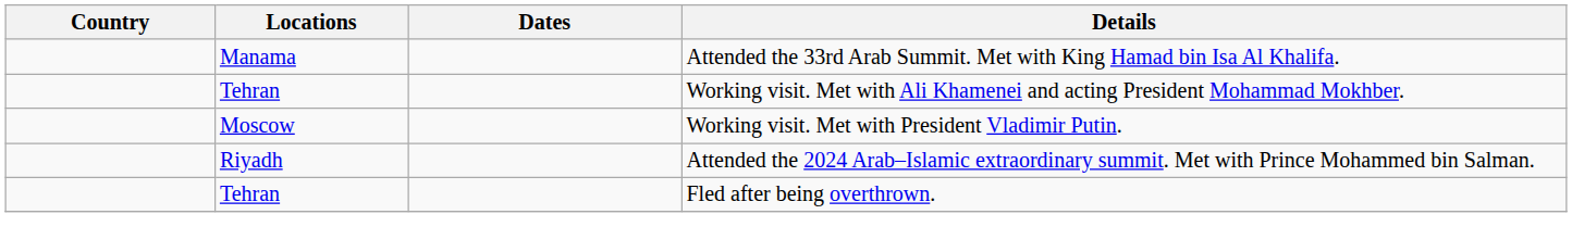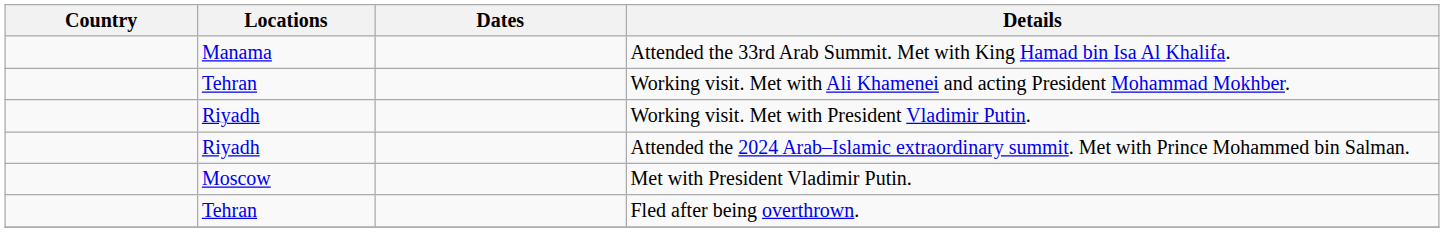 <table class="wikitable sortable" style="margin:1em auto 1em auto;">
 <tr>
 <th style="width: 13%;">Country</th>
 <th style="width: 12%;">Locations</th>
 <th style="width: 17%;">Dates</th>
 <th style="width: 55%;">Details</th>
 </tr>
 <tr>
 <td></td>
 <td><a href='#'>Manama</a></td>
 <td></td>
 <td>Attended the 33rd Arab Summit. Met with King <a href='#'>Hamad bin Isa Al Khalifa</a>.</td>
 </tr>
 <tr>
 <td></td>
 <td><a href='#'>Tehran</a></td>
 <td></td>
 <td>Working visit. Met with <a href='#'>Ali Khamenei</a> and acting President <a href='#'>Mohammad Mokhber</a>.</td>
 </tr>
 <tr>
 <td></td>
-<td><a href='#'>Moscow</a></td>
+<td><a href='#'>Riyadh</a></td>
 <td></td>
 <td>Working visit. Met with President <a href='#'>Vladimir Putin</a>.</td>
 </tr>
 <tr>
 <td></td>
 <td><a href='#'>Riyadh</a></td>
 <td></td>
 <td>Attended the <a href='#'>2024 Arab–Islamic extraordinary summit</a>. Met with Prince Mohammed bin Salman.</td>
 </tr>
 <tr>
 <td></td>
+<td><a href='#'>Moscow</a></td>
+<td></td>
+<td>Met with President Vladimir Putin.</td>
+</tr>
+<tr>
+<td></td>
 <td><a href='#'>Tehran</a></td>
 <td></td>
 <td>Fled after being <a href='#'>overthrown</a>.</td>
 </tr>
 <tr>
 </tr>
 </table>
